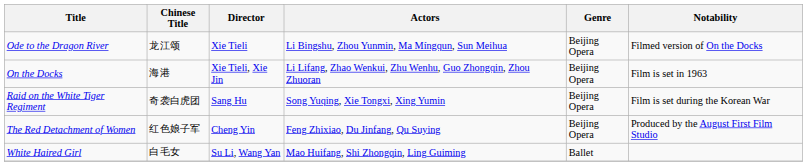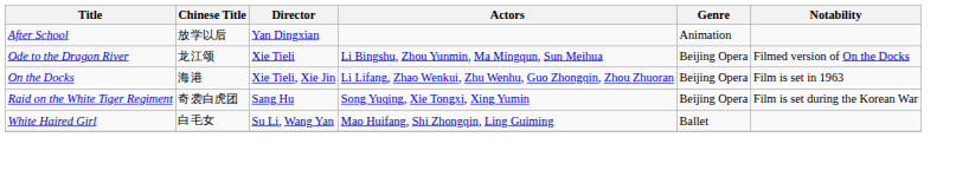 <table class="wikitable">
 <tr>
 <th>Title</th>
 <th>Chinese Title</th>
 <th>Director</th>
 <th>Actors</th>
 <th>Genre</th>
 <th>Notability</th>
+</tr>
+<tr>
+<td><em><a href='#'>After School</a></em></td>
+<td>放学以后</td>
+<td><a href='#'>Yan Dingxian</a></td>
+<td></td>
+<td>Animation</td>
+<td></td>
 </tr>
 <tr>
 <td><em><a href='#'>Ode to the Dragon River</a></em></td>
 <td>龙江颂</td>
 <td><a href='#'>Xie Tieli</a></td>
 <td><a href='#'>Li Bingshu</a>, <a href='#'>Zhou Yunmin</a>, <a href='#'>Ma Míngqun</a>, <a href='#'>Sun Meihua</a></td>
 <td>Beijing Opera</td>
 <td>Filmed version of <a href='#'>On the Docks</a></td>
 </tr>
 <tr>
 <td><em><a href='#'>On the Docks</a></em></td>
 <td>海港</td>
 <td><a href='#'>Xie Tieli</a>, <a href='#'>Xie Jin</a></td>
 <td><a href='#'>Li Lifang</a>, <a href='#'>Zhao Wenkui</a>, <a href='#'>Zhu Wenhu</a>, <a href='#'>Guo Zhongqin</a>, <a href='#'>Zhou Zhuoran</a></td>
 <td>Beijing Opera</td>
 <td>Film is set in 1963</td>
 </tr>
 <tr>
 <td><em><a href='#'>Raid on the White Tiger Regiment</a></em></td>
 <td>奇袭白虎团</td>
 <td><a href='#'>Sang Hu</a></td>
 <td><a href='#'>Song Yuqing</a>, <a href='#'>Xie Tongxi</a>, <a href='#'>Xing Yumin</a></td>
 <td>Beijing Opera</td>
 <td>Film is set during the Korean War</td>
 </tr>
 <tr>
-<td><em><a href='#'>The Red Detachment of Women</a></em></td>
-<td>红色娘子军</td>
-<td><a href='#'>Cheng Yin</a></td>
-<td><a href='#'>Feng Zhixiao</a>, <a href='#'>Du Jinfang</a>, <a href='#'>Qu Suying</a></td>
-<td>Beijing Opera</td>
-<td>Produced by the <a href='#'>August First Film Studio</a></td>
-</tr>
-<tr>
 <td><em><a href='#'>White Haired Girl</a></em></td>
 <td>白毛女</td>
 <td><a href='#'>Su Li</a>, <a href='#'>Wang Yan</a></td>
 <td><a href='#'>Mao Huifang</a>, <a href='#'>Shi Zhongqin</a>, <a href='#'>Ling Guiming</a></td>
 <td>Ballet</td>
 <td></td>
 </tr>
 <tr>
 </tr>
 </table>
